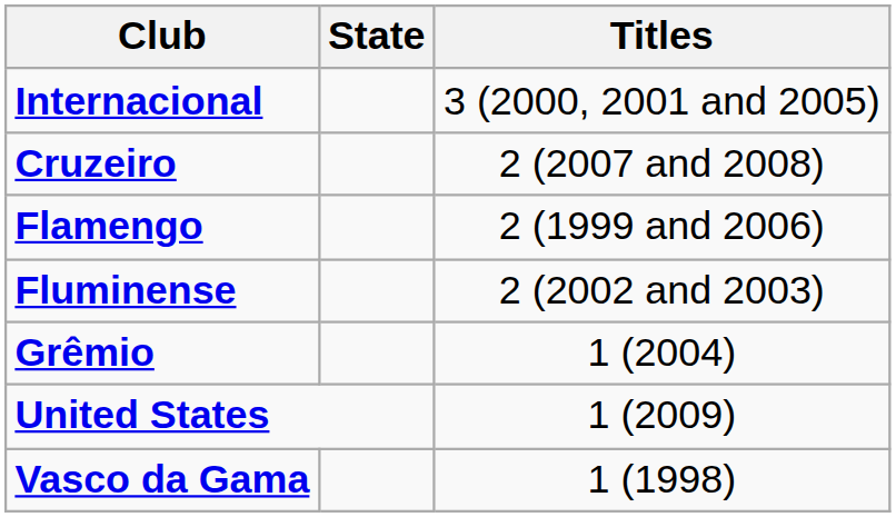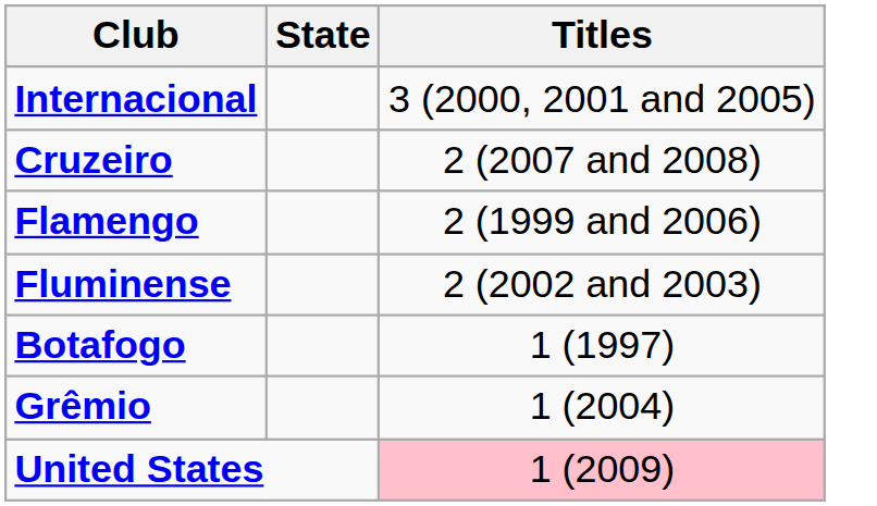 <table class="wikitable sortable">
 <tr>
 <th>Club</th>
 <th>State</th>
 <th>Titles</th>
 </tr>
 <tr>
 <td><strong><a href='#'>Internacional</a></strong></td>
 <td></td>
 <td align="center">3 (2000, 2001 and 2005)</td>
 </tr>
 <tr>
 <td><strong><a href='#'>Cruzeiro</a></strong></td>
 <td></td>
 <td align="center">2 (2007 and 2008)</td>
 </tr>
 <tr>
 <td><strong><a href='#'>Flamengo</a></strong></td>
 <td></td>
 <td align="center">2 (1999 and 2006)</td>
 </tr>
 <tr>
 <td><strong><a href='#'>Fluminense</a></strong></td>
 <td></td>
 <td align="center">2 (2002 and 2003)</td>
 </tr>
 <tr>
+<td><strong><a href='#'>Botafogo</a></strong></td>
+<td></td>
+<td align="center">1 (1997)</td>
+</tr>
+<tr>
 <td><strong><a href='#'>Grêmio</a></strong></td>
 <td></td>
 <td align="center">1 (2004)</td>
 </tr>
 <tr>
 <td colspan=2><div> <strong><a href='#'>United States</a></strong></div></td>
-<td align="center">1 (2009)</td>
-</tr>
-<tr>
-<td><strong><a href='#'>Vasco da Gama</a></strong></td>
-<td></td>
-<td align="center">1 (1998)</td>
+<td align="center" style="background: pink;">1 (2009)</td>
 </tr>
 </table>
